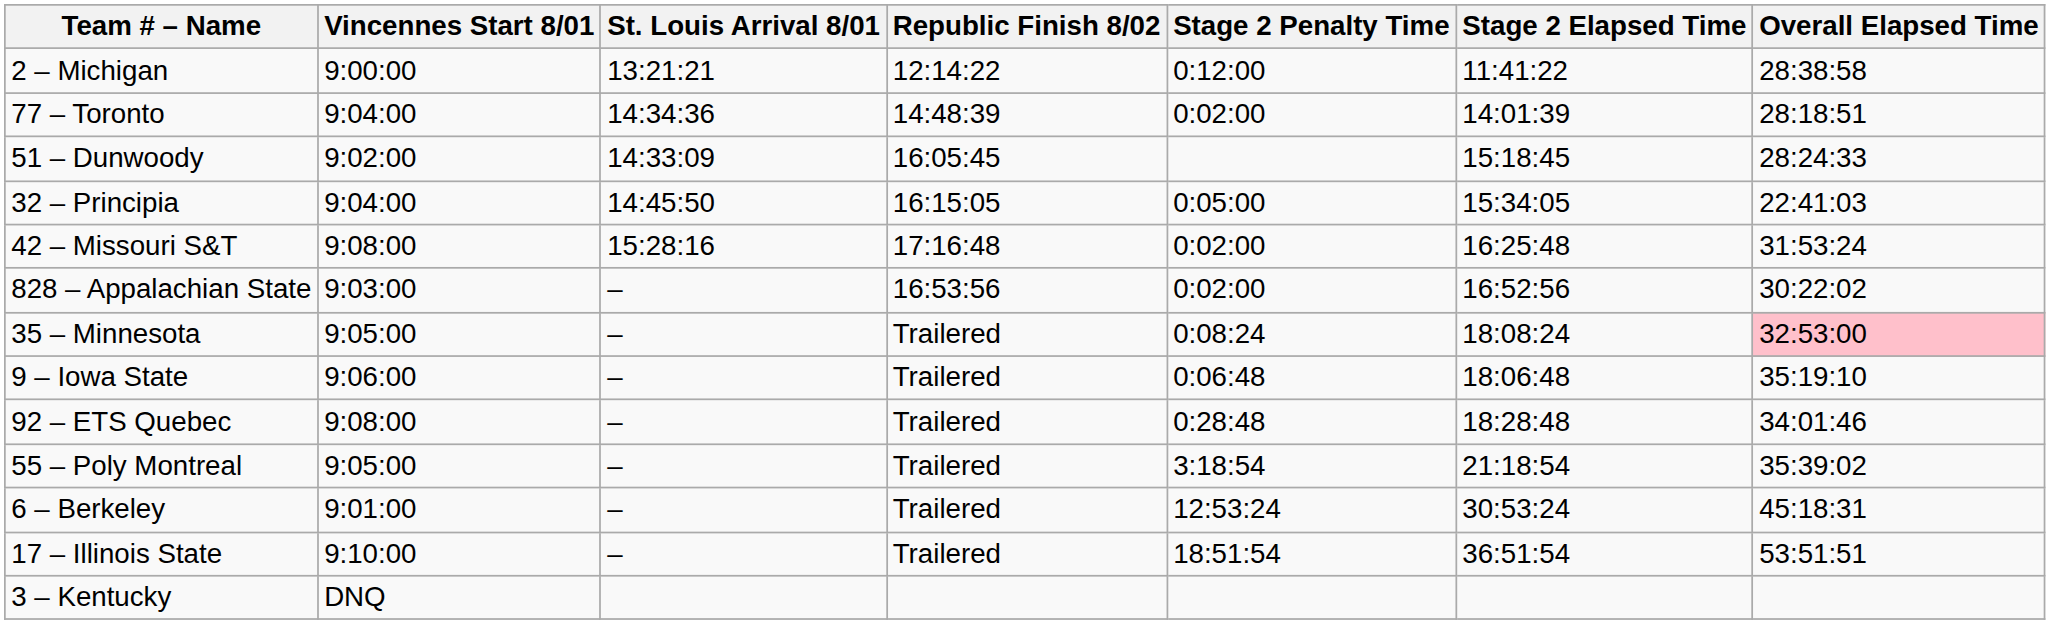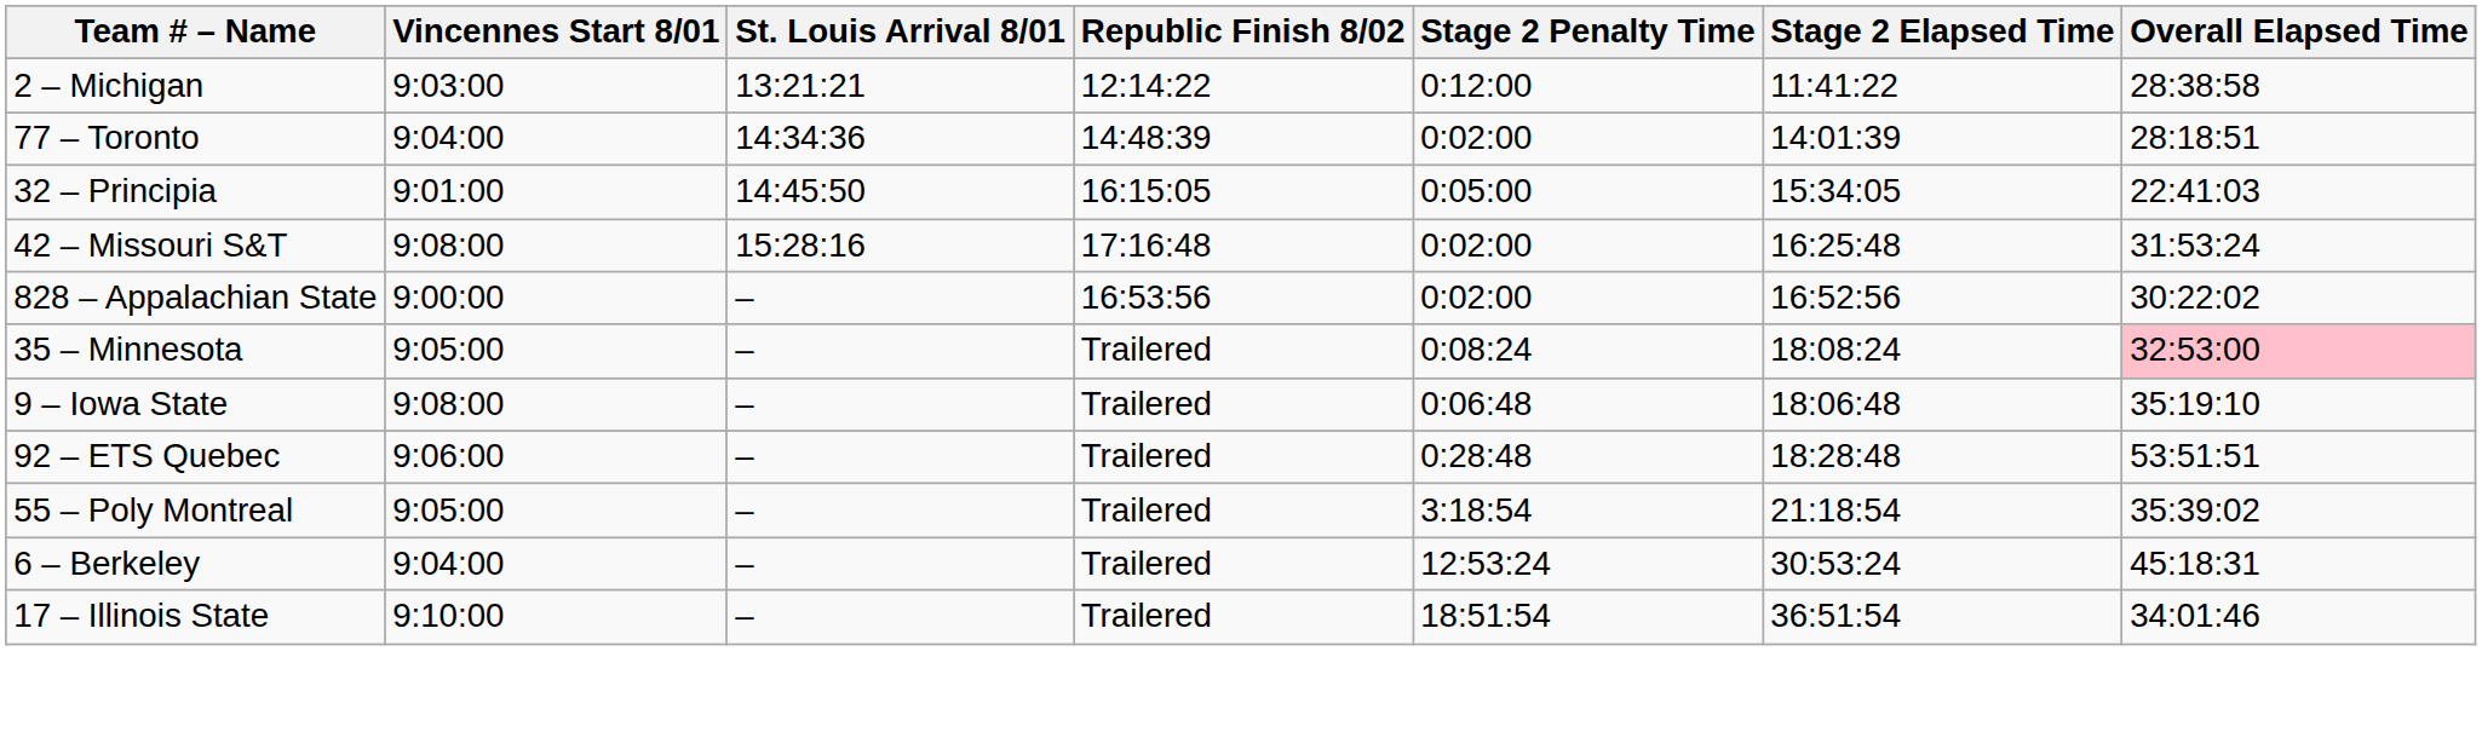 <table class="wikitable">
 <tr>
 <th>Team # – Name</th>
 <th>Vincennes Start 8/01</th>
 <th>St. Louis Arrival 8/01</th>
 <th>Republic Finish 8/02</th>
 <th>Stage 2 Penalty Time</th>
 <th>Stage 2 Elapsed Time</th>
 <th>Overall Elapsed Time</th>
 </tr>
 <tr>
 <td>2 – Michigan</td>
-<td>9:00:00</td>
+<td>9:03:00</td>
 <td>13:21:21</td>
 <td>12:14:22</td>
 <td>0:12:00</td>
 <td>11:41:22</td>
 <td>28:38:58</td>
 </tr>
 <tr>
 <td>77 – Toronto</td>
 <td>9:04:00</td>
 <td>14:34:36</td>
 <td>14:48:39</td>
 <td>0:02:00</td>
 <td>14:01:39</td>
 <td>28:18:51</td>
 </tr>
 <tr>
-<td>51 – Dunwoody</td>
-<td>9:02:00</td>
-<td>14:33:09</td>
-<td>16:05:45</td>
-<td></td>
-<td>15:18:45</td>
-<td>28:24:33</td>
-</tr>
-<tr>
 <td>32 – Principia</td>
-<td>9:04:00</td>
+<td>9:01:00</td>
 <td>14:45:50</td>
 <td>16:15:05</td>
 <td>0:05:00</td>
 <td>15:34:05</td>
 <td>22:41:03</td>
 </tr>
 <tr>
 <td>42 – Missouri S&T</td>
 <td>9:08:00</td>
 <td>15:28:16</td>
 <td>17:16:48</td>
 <td>0:02:00</td>
 <td>16:25:48</td>
 <td>31:53:24</td>
 </tr>
 <tr>
 <td>828 – Appalachian State</td>
-<td>9:03:00</td>
+<td>9:00:00</td>
 <td>–</td>
 <td>16:53:56</td>
 <td>0:02:00</td>
 <td>16:52:56</td>
 <td>30:22:02</td>
 </tr>
 <tr>
 <td>35 – Minnesota</td>
 <td>9:05:00</td>
 <td>–</td>
 <td>Trailered</td>
 <td>0:08:24</td>
 <td>18:08:24</td>
 <td style="background: pink;">32:53:00</td>
 </tr>
 <tr>
 <td>9 – Iowa State</td>
-<td>9:06:00</td>
+<td>9:08:00</td>
 <td>–</td>
 <td>Trailered</td>
 <td>0:06:48</td>
 <td>18:06:48</td>
 <td>35:19:10</td>
 </tr>
 <tr>
 <td>92 – ETS Quebec</td>
-<td>9:08:00</td>
+<td>9:06:00</td>
 <td>–</td>
 <td>Trailered</td>
 <td>0:28:48</td>
 <td>18:28:48</td>
-<td>34:01:46</td>
+<td>53:51:51</td>
 </tr>
 <tr>
 <td>55 – Poly Montreal</td>
 <td>9:05:00</td>
 <td>–</td>
 <td>Trailered</td>
 <td>3:18:54</td>
 <td>21:18:54</td>
 <td>35:39:02</td>
 </tr>
 <tr>
 <td>6 – Berkeley</td>
-<td>9:01:00</td>
+<td>9:04:00</td>
 <td>–</td>
 <td>Trailered</td>
 <td>12:53:24</td>
 <td>30:53:24</td>
 <td>45:18:31</td>
 </tr>
 <tr>
 <td>17 – Illinois State</td>
 <td>9:10:00</td>
 <td>–</td>
 <td>Trailered</td>
 <td>18:51:54</td>
 <td>36:51:54</td>
-<td>53:51:51</td>
-</tr>
-<tr>
-<td>3 – Kentucky</td>
-<td>DNQ</td>
-<td></td>
-<td></td>
-<td></td>
-<td></td>
-<td></td>
+<td>34:01:46</td>
 </tr>
 </table>
